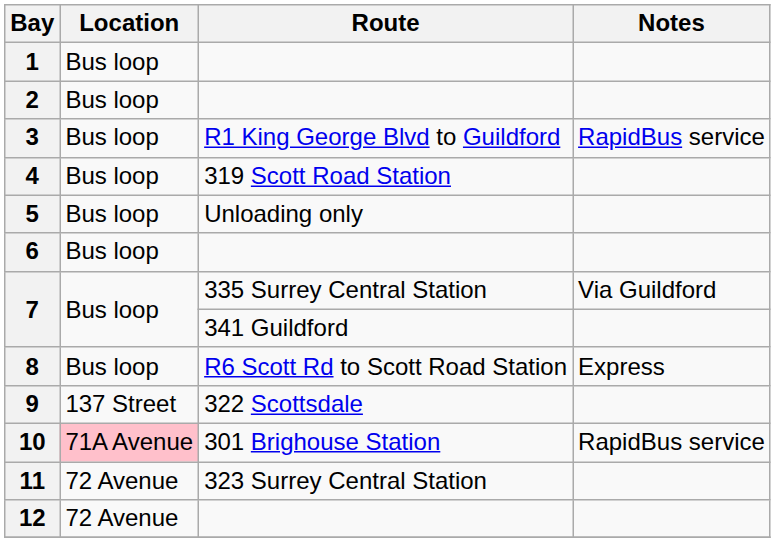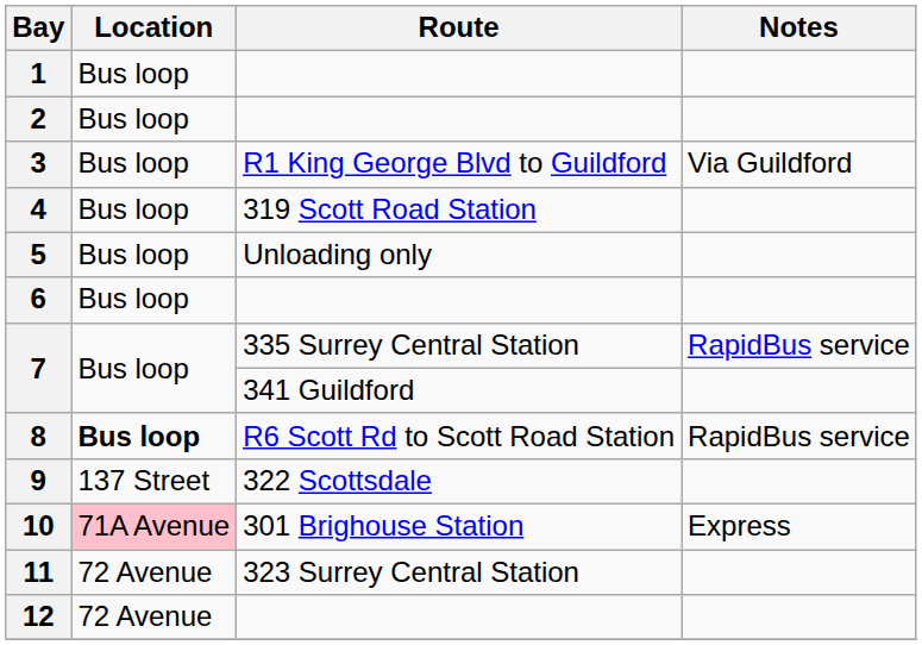 <table class="wikitable">
 <tr>
 <th>Bay</th>
 <th>Location</th>
 <th>Route</th>
 <th>Notes</th>
 </tr>
 <tr>
 <th>1</th>
 <td>Bus loop</td>
 <td></td>
 <td></td>
 </tr>
 <tr>
 <th>2</th>
 <td>Bus loop</td>
 <td></td>
 <td></td>
 </tr>
 <tr>
 <th>3</th>
 <td>Bus loop</td>
 <td><a href='#'>R1 King George Blvd</a> to <a href='#'>Guildford</a></td>
-<td><a href='#'>RapidBus</a> service</td>
+<td>Via Guildford</td>
 </tr>
 <tr>
 <th>4</th>
 <td>Bus loop</td>
 <td>319 <a href='#'>Scott Road Station</a></td>
 <td></td>
 </tr>
 <tr>
 <th>5</th>
 <td>Bus loop</td>
 <td>Unloading only</td>
 <td></td>
 </tr>
 <tr>
 <th>6</th>
 <td>Bus loop</td>
 <td></td>
 <td></td>
 </tr>
 <tr>
 <th rowspan="2">7</th>
 <td rowspan="2">Bus loop</td>
 <td>335 Surrey Central Station</td>
-<td>Via Guildford</td>
+<td><a href='#'>RapidBus</a> service</td>
 </tr>
 <tr>
 <td>341 Guildford</td>
 <td></td>
 </tr>
 <tr>
 <th>8</th>
-<td>Bus loop</td>
+<td><strong>Bus loop</strong></td>
 <td><a href='#'>R6 Scott Rd</a> to Scott Road Station</td>
-<td>Express</td>
+<td>RapidBus service</td>
 </tr>
 <tr>
 <th>9</th>
 <td>137 Street<br></td>
 <td>322 <a href='#'>Scottsdale</a></td>
 <td></td>
 </tr>
 <tr>
 <th>10</th>
 <td style="background: pink;">71A Avenue<br></td>
 <td>301 <a href='#'>Brighouse Station</a></td>
-<td>RapidBus service</td>
+<td>Express</td>
 </tr>
 <tr>
 <th>11</th>
 <td>72 Avenue<br></td>
 <td>323 Surrey Central Station</td>
 <td></td>
 </tr>
 <tr>
 <th>12</th>
 <td>72 Avenue<br></td>
 <td></td>
 <td></td>
 </tr>
 <tr>
 </tr>
 </table>
